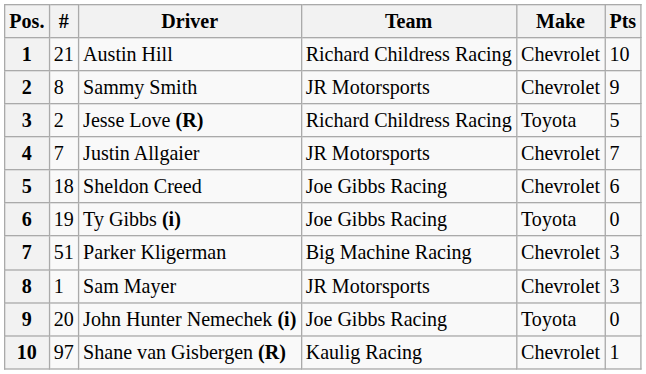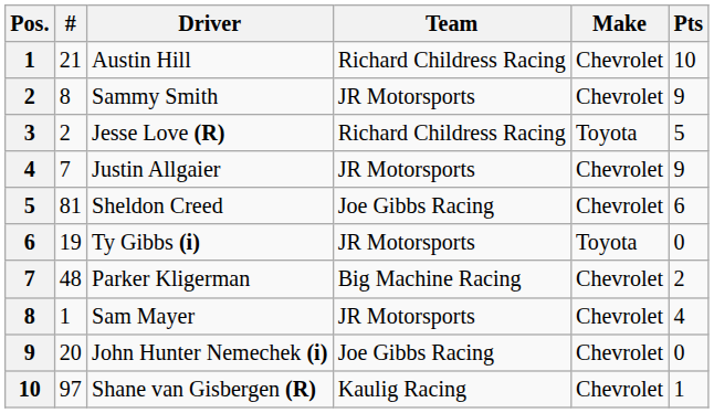 <table class="wikitable" style="font-size:95%">
 <tr>
 <th>Pos.</th>
 <th>#</th>
 <th>Driver</th>
 <th>Team</th>
 <th>Make</th>
 <th>Pts</th>
 </tr>
 <tr>
 <th>1</th>
 <td>21</td>
 <td>Austin Hill</td>
 <td>Richard Childress Racing</td>
 <td>Chevrolet</td>
 <td>10</td>
 </tr>
 <tr>
 <th>2</th>
 <td>8</td>
 <td>Sammy Smith</td>
 <td>JR Motorsports</td>
 <td>Chevrolet</td>
 <td>9</td>
 </tr>
 <tr>
 <th>3</th>
 <td>2</td>
 <td>Jesse Love <strong>(R)</strong></td>
 <td>Richard Childress Racing</td>
 <td>Toyota</td>
 <td>5</td>
 </tr>
 <tr>
 <th>4</th>
 <td>7</td>
 <td>Justin Allgaier</td>
 <td>JR Motorsports</td>
 <td>Chevrolet</td>
-<td>7</td>
+<td>9</td>
 </tr>
 <tr>
 <th>5</th>
-<td>18</td>
+<td>81</td>
 <td>Sheldon Creed</td>
 <td>Joe Gibbs Racing</td>
 <td>Chevrolet</td>
 <td>6</td>
 </tr>
 <tr>
 <th>6</th>
 <td>19</td>
 <td>Ty Gibbs <strong>(i)</strong></td>
-<td>Joe Gibbs Racing</td>
+<td>JR Motorsports</td>
 <td>Toyota</td>
 <td>0</td>
 </tr>
 <tr>
 <th>7</th>
-<td>51</td>
+<td>48</td>
 <td>Parker Kligerman</td>
 <td>Big Machine Racing</td>
 <td>Chevrolet</td>
-<td>3</td>
+<td>2</td>
 </tr>
 <tr>
 <th>8</th>
 <td>1</td>
 <td>Sam Mayer</td>
 <td>JR Motorsports</td>
 <td>Chevrolet</td>
-<td>3</td>
+<td>4</td>
 </tr>
 <tr>
 <th>9</th>
 <td>20</td>
 <td>John Hunter Nemechek <strong>(i)</strong></td>
 <td>Joe Gibbs Racing</td>
-<td>Toyota</td>
+<td>Chevrolet</td>
 <td>0</td>
 </tr>
 <tr>
 <th>10</th>
 <td>97</td>
 <td>Shane van Gisbergen <strong>(R)</strong></td>
 <td>Kaulig Racing</td>
 <td>Chevrolet</td>
 <td>1</td>
 </tr>
 </table>
